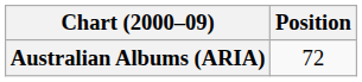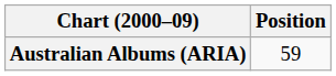 <table class="wikitable plainrowheaders">
 <tr>
 <th scope="col">Chart (2000–09)</th>
 <th scope="col">Position</th>
 </tr>
 <tr>
 <th scope="row">Australian Albums (ARIA)</th>
-<td align="center">72</td>
+<td align="center">59</td>
 </tr>
 </table>
